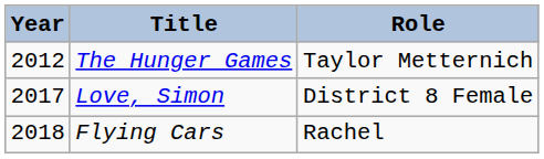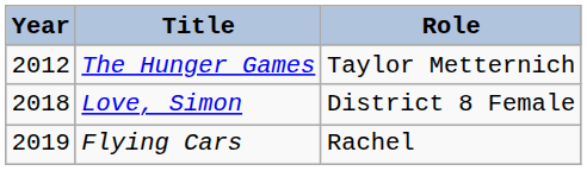 <table class="wikitable" border="2" background: #f9f9f9;>
 <tr align="center">
 <th style="background:#B0C4DE;">Year</th>
 <th style="background:#B0C4DE;">Title</th>
 <th style="background:#B0C4DE;">Role</th>
 </tr>
 <tr>
 <td>2012</td>
 <td><em><a href='#'>The Hunger Games</a></em></td>
 <td>Taylor Metternich</td>
 </tr>
 <tr>
-<td>2017</td>
+<td>2018</td>
 <td><em><a href='#'>Love, Simon</a></em></td>
 <td>District 8 Female</td>
 </tr>
 <tr>
-<td>2018</td>
+<td>2019</td>
 <td><em>Flying Cars</em></td>
 <td>Rachel</td>
 </tr>
 </table>
